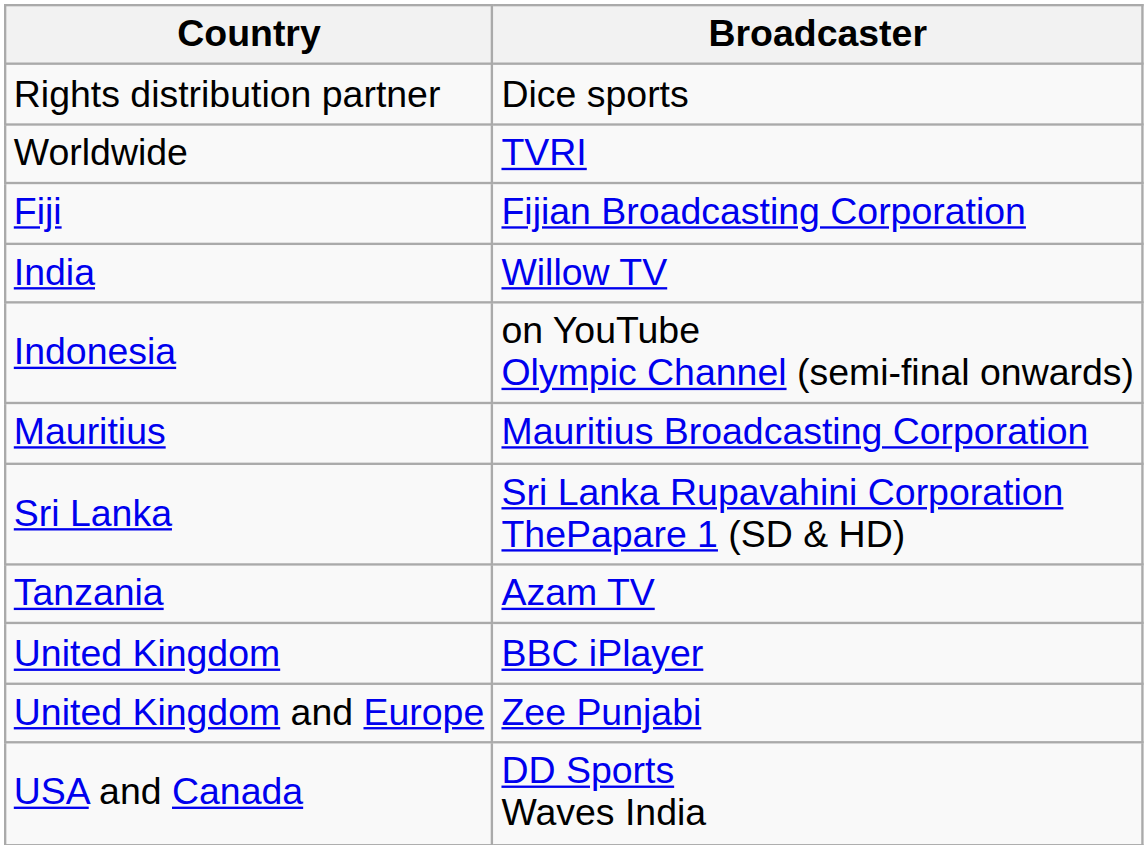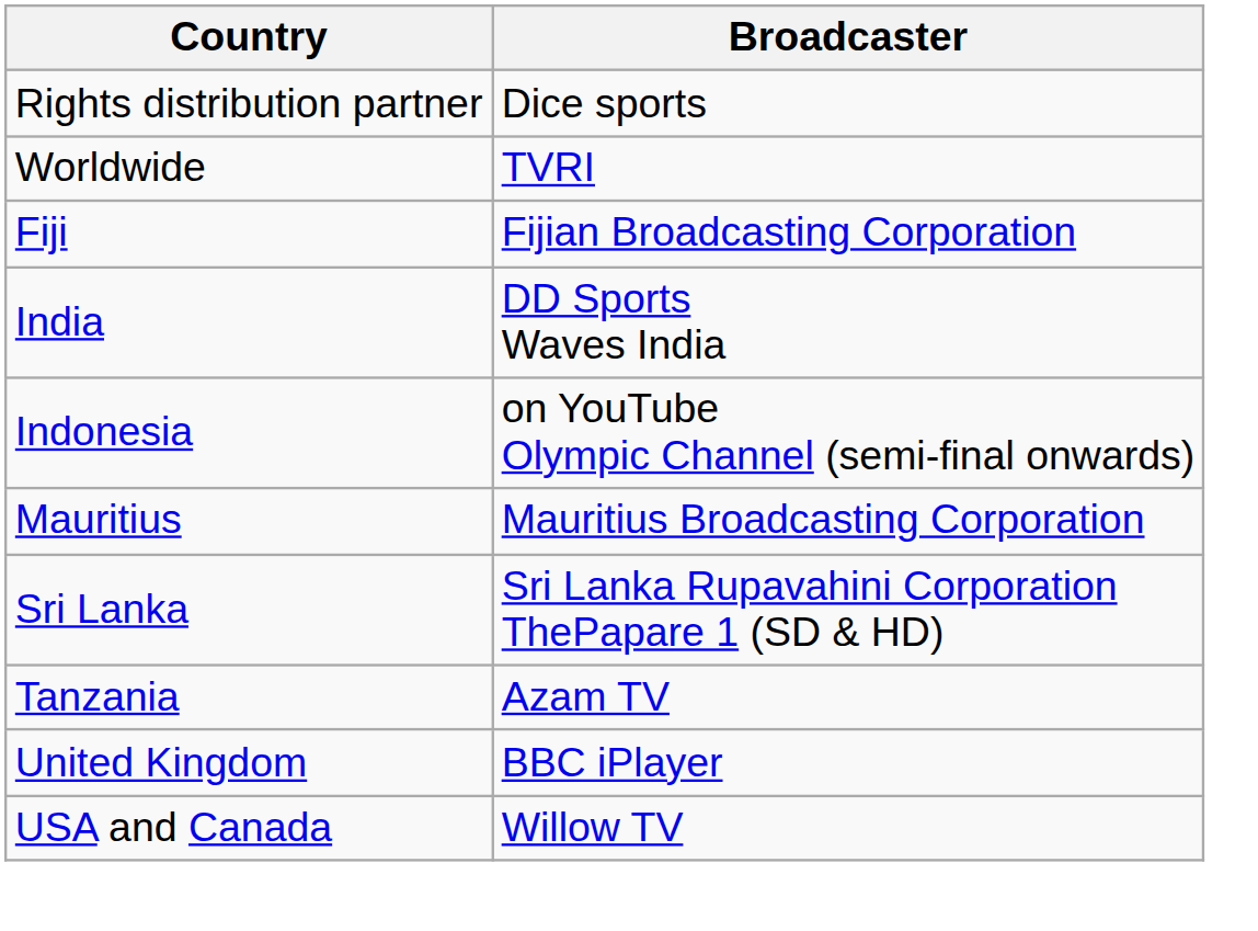 <table class="wikitable">
 <tr>
 <th>Country</th>
 <th>Broadcaster</th>
 </tr>
 <tr>
 <td>Rights distribution partner</td>
 <td>Dice sports</td>
 </tr>
 <tr>
 <td>Worldwide</td>
 <td><a href='#'>TVRI</a></td>
 </tr>
 <tr>
 <td><a href='#'>Fiji</a></td>
 <td><a href='#'>Fijian Broadcasting Corporation</a></td>
 </tr>
 <tr>
 <td><a href='#'>India</a></td>
-<td><a href='#'>Willow TV</a></td>
+<td><a href='#'>DD Sports</a> <br> Waves India</td>
 </tr>
 <tr>
 <td><a href='#'>Indonesia</a></td>
 <td> on YouTube<br><a href='#'>Olympic Channel</a> (semi-final onwards)</td>
 </tr>
 <tr>
 <td><a href='#'>Mauritius</a></td>
 <td><a href='#'>Mauritius Broadcasting Corporation</a></td>
 </tr>
 <tr>
 <td><a href='#'>Sri Lanka</a></td>
 <td><a href='#'>Sri Lanka Rupavahini Corporation</a><br><a href='#'>ThePapare 1</a> (SD & HD)</td>
 </tr>
 <tr>
 <td><a href='#'>Tanzania</a></td>
 <td><a href='#'>Azam TV</a></td>
 </tr>
 <tr>
 <td><a href='#'>United Kingdom</a></td>
 <td><a href='#'>BBC iPlayer</a></td>
 </tr>
 <tr>
-<td><a href='#'>United Kingdom</a> and <a href='#'>Europe</a></td>
-<td><a href='#'>Zee Punjabi</a></td>
-</tr>
-<tr>
 <td><a href='#'>USA</a> and <a href='#'>Canada</a></td>
-<td><a href='#'>DD Sports</a> <br> Waves India</td>
+<td><a href='#'>Willow TV</a></td>
 </tr>
 </table>
